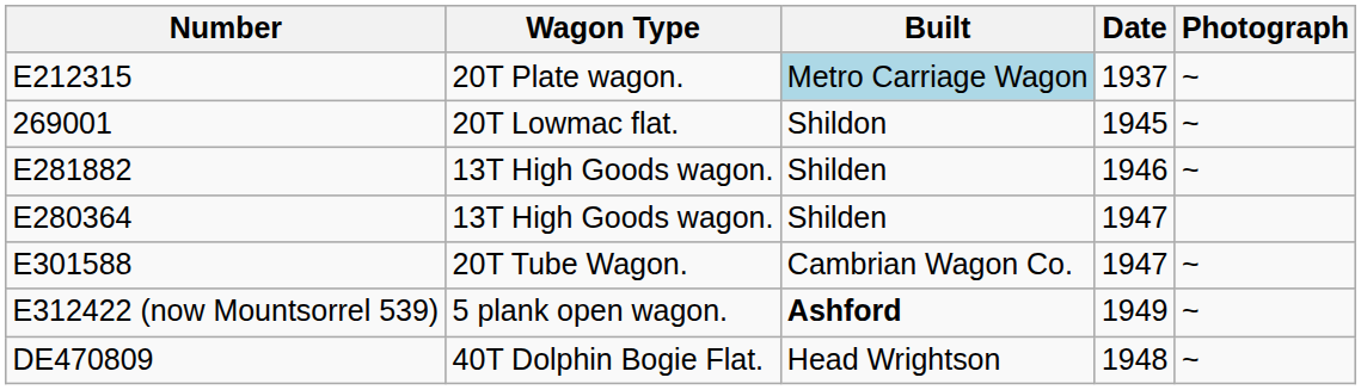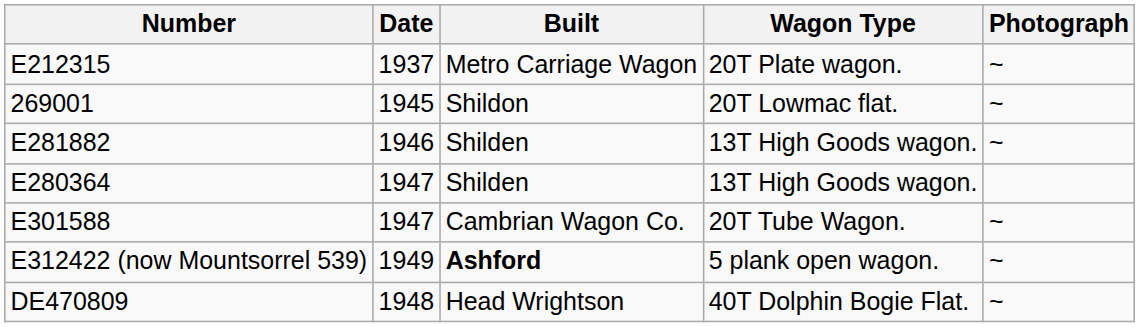 <table class="wikitable">
 <tr>
 <th>Number</th>
+<th>Date</th>
+<th>Built</th>
 <th>Wagon Type</th>
-<th>Built</th>
-<th>Date</th>
 <th>Photograph</th>
 </tr>
 <tr>
 <td>E212315</td>
+<td>1937</td>
+<td>Metro Carriage Wagon</td>
 <td>20T Plate wagon.</td>
-<td style="background: lightblue;">Metro Carriage Wagon</td>
-<td>1937</td>
 <td>~</td>
 </tr>
 <tr>
 <td>269001</td>
+<td>1945</td>
+<td>Shildon</td>
 <td>20T Lowmac flat.</td>
-<td>Shildon</td>
-<td>1945</td>
 <td>~</td>
 </tr>
 <tr>
 <td>E281882</td>
+<td>1946</td>
+<td>Shilden</td>
 <td>13T High Goods wagon.</td>
-<td>Shilden</td>
-<td>1946</td>
 <td>~</td>
 </tr>
 <tr>
 <td>E280364</td>
+<td>1947</td>
+<td>Shilden</td>
 <td>13T High Goods wagon.</td>
-<td>Shilden</td>
-<td>1947</td>
 <td></td>
 </tr>
 <tr>
 <td>E301588</td>
+<td>1947</td>
+<td>Cambrian Wagon Co.</td>
 <td>20T Tube Wagon.</td>
-<td>Cambrian Wagon Co.</td>
-<td>1947</td>
 <td>~</td>
 </tr>
 <tr>
 <td>E312422 (now Mountsorrel 539)</td>
+<td>1949</td>
+<td><strong>Ashford</strong></td>
 <td>5 plank open wagon.</td>
-<td><strong>Ashford</strong></td>
-<td>1949</td>
 <td>~</td>
 </tr>
 <tr>
 <td>DE470809</td>
+<td>1948</td>
+<td>Head Wrightson</td>
 <td>40T Dolphin Bogie Flat.</td>
-<td>Head Wrightson</td>
-<td>1948</td>
 <td>~</td>
 </tr>
 </table>
